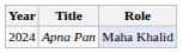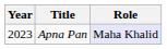 <table class="wikitable sortable plainrowheaders">
 <tr style="text-align:center;">
 <th scope="col">Year</th>
 <th scope="col">Title</th>
 <th scope="col">Role</th>
 </tr>
 <tr>
-<td>2024</td>
+<td>2023</td>
 <td><em>Apna Pan</em></td>
 <td style="background: lavender;">Maha Khalid</td>
 </tr>
 </table>
